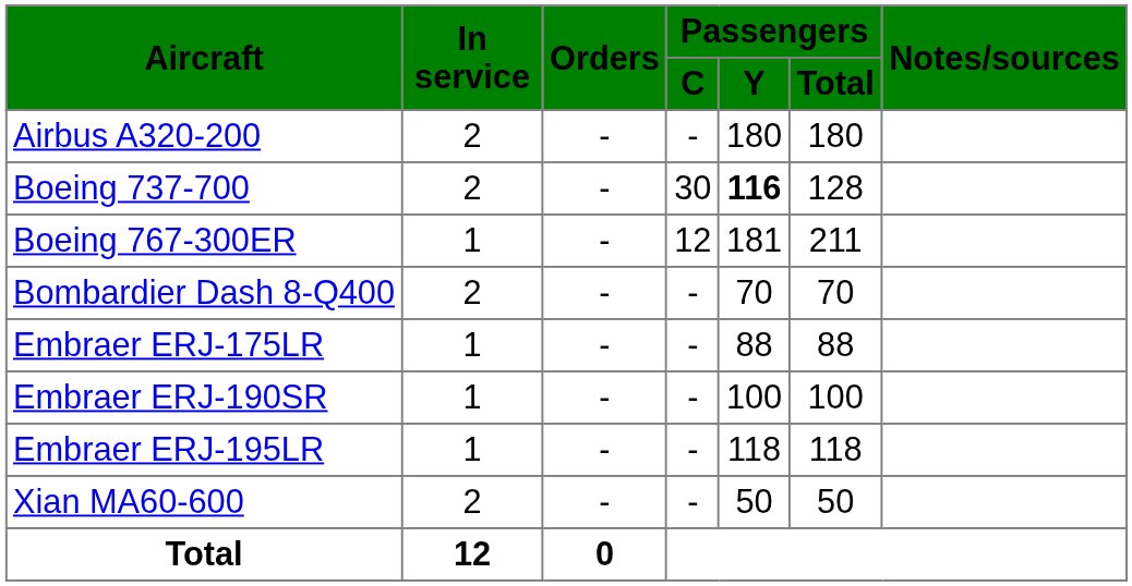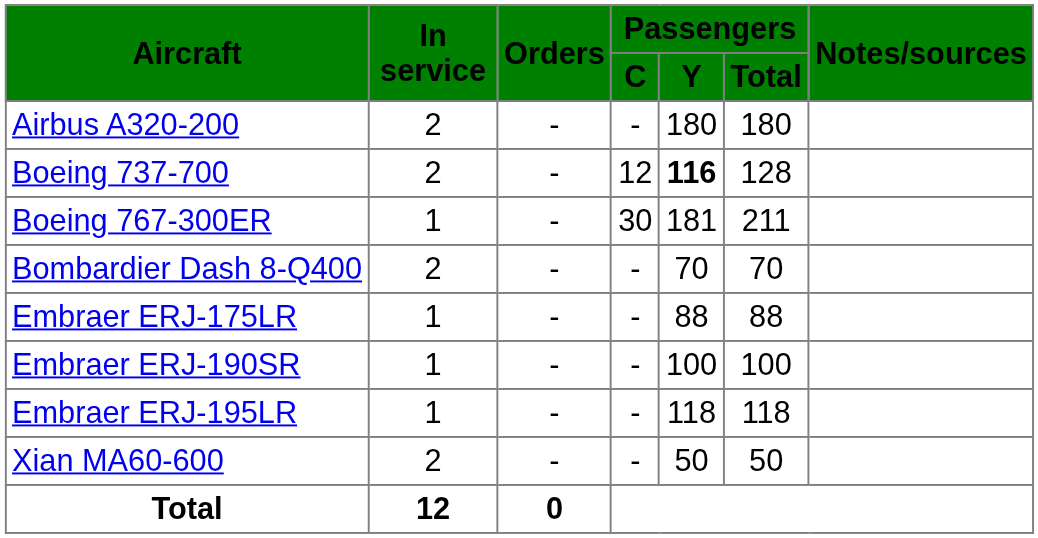 <table class="toccolours" border="1" cellpadding="3" style="border-collapse:collapse;margin: 1em auto;">
 <tr style="background:green;">
 <th rowspan=2><span>Aircraft</span></th>
 <th rowspan=2 style="width:60px;"><span>In service</span></th>
 <th rowspan=2><span>Orders</span></th>
 <th colspan=3><span>Passengers</span></th>
 <th rowspan=2><span>Notes/sources</span></th>
 </tr>
 <tr style="background:green;">
 <th><abbr><span>C</span></abbr></th>
 <th><abbr> <span>Y</span></abbr></th>
 <th><span>Total</span></th>
 </tr>
 <tr>
 <td><a href='#'>Airbus A320-200</a></td>
 <td align=center>2</td>
 <td align=center>-</td>
 <td align=center>-</td>
 <td align=center>180</td>
 <td align=center>180</td>
 <td></td>
 </tr>
 <tr>
 <td><a href='#'>Boeing 737-700</a></td>
 <td align=center>2</td>
 <td align=center>-</td>
-<td align=center>30</td>
+<td align=center>12</td>
 <td align=center><strong>116</strong></td>
 <td align=center>128</td>
 <td align="center"></td>
 </tr>
 <tr>
 <td><a href='#'>Boeing 767-300ER</a></td>
 <td align=center>1</td>
 <td align=center>-</td>
-<td align=center>12</td>
+<td align=center>30</td>
 <td align=center>181</td>
 <td align=center>211</td>
 <td></td>
 </tr>
 <tr>
 <td><a href='#'>Bombardier Dash 8-Q400</a></td>
 <td align=center>2</td>
 <td align=center>-</td>
 <td align=center>-</td>
 <td align=center>70</td>
 <td align=center>70</td>
 <td></td>
 </tr>
 <tr>
 <td><a href='#'>Embraer ERJ-175LR</a></td>
 <td align=center>1</td>
 <td align=center>-</td>
 <td align=center>-</td>
 <td align=center>88</td>
 <td align="center">88</td>
 <td></td>
 </tr>
 <tr>
 <td><a href='#'>Embraer ERJ-190SR</a></td>
 <td align=center>1</td>
 <td align=center>-</td>
 <td align=center>-</td>
 <td align=center>100</td>
 <td align="center">100</td>
 <td></td>
 </tr>
 <tr>
 <td><a href='#'>Embraer ERJ-195LR</a></td>
 <td align=center>1</td>
 <td align=center>-</td>
 <td align=center>-</td>
 <td align=center>118</td>
 <td align="center">118</td>
 <td></td>
 </tr>
 <tr>
 <td><a href='#'>Xian MA60-600</a></td>
 <td align=center>2</td>
 <td align=center>-</td>
 <td align=center>-</td>
 <td align=center>50</td>
 <td align="center">50</td>
 <td></td>
 </tr>
 <tr>
 <td align="center"><strong>Total</strong></td>
 <td align="center"><strong>12</strong></td>
 <td align="center"><strong>0</strong></td>
 <th colspan="4"></th>
 </tr>
 </table>
